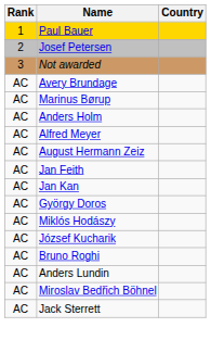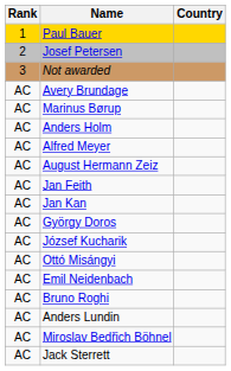 <table class="wikitable sortable" style="text-align:center">
 <tr>
 <th>Rank</th>
 <th>Name</th>
 <th>Country</th>
 </tr>
 <tr bgcolor=gold>
 <td>1</td>
 <td align="left"><a href='#'>Paul Bauer</a></td>
 <td align="left"></td>
 </tr>
 <tr bgcolor=silver>
 <td>2</td>
 <td align="left"><a href='#'>Josef Petersen</a></td>
 <td align="left"></td>
 </tr>
 <tr bgcolor=#CC9966>
 <td>3</td>
 <td align="left"><em>Not awarded</em></td>
 <td align="left"></td>
 </tr>
 <tr>
 <td>AC</td>
 <td align="left"><a href='#'>Avery Brundage</a></td>
 <td align="left"></td>
 </tr>
 <tr>
 <td>AC</td>
 <td align="left"><a href='#'>Marinus Børup</a></td>
 <td align="left"></td>
 </tr>
 <tr>
 <td>AC</td>
 <td align="left"><a href='#'>Anders Holm</a></td>
 <td align="left"></td>
 </tr>
 <tr>
 <td>AC</td>
 <td align="left"><a href='#'>Alfred Meyer</a></td>
 <td align="left"></td>
 </tr>
 <tr>
 <td>AC</td>
 <td align="left"><a href='#'>August Hermann Zeiz</a></td>
 <td align="left"></td>
 </tr>
 <tr>
 <td>AC</td>
 <td align="left"><a href='#'>Jan Feith</a></td>
 <td align="left"></td>
 </tr>
 <tr>
 <td>AC</td>
 <td align="left"><a href='#'>Jan Kan</a></td>
 <td align="left"></td>
 </tr>
 <tr>
 <td>AC</td>
 <td align="left"><a href='#'>György Doros</a></td>
 <td align="left"></td>
 </tr>
 <tr>
 <td>AC</td>
-<td align="left"><a href='#'>Miklós Hodászy</a></td>
+<td align="left"><a href='#'>József Kucharik</a></td>
 <td align="left"></td>
 </tr>
 <tr>
 <td>AC</td>
-<td align="left"><a href='#'>József Kucharik</a></td>
+<td align="left"><a href='#'>Ottó Misángyi</a></td>
+<td align="left"></td>
+</tr>
+<tr>
+<td>AC</td>
+<td align="left"><a href='#'>Emil Neidenbach</a></td>
 <td align="left"></td>
 </tr>
 <tr>
 <td>AC</td>
 <td align="left"><a href='#'>Bruno Roghi</a></td>
 <td align="left"></td>
 </tr>
 <tr>
 <td>AC</td>
 <td align="left">Anders Lundin</td>
 <td align="left"></td>
 </tr>
 <tr>
 <td>AC</td>
 <td align="left"><a href='#'>Miroslav Bedřich Böhnel</a></td>
 <td align="left"></td>
 </tr>
 <tr>
 <td>AC</td>
 <td align="left">Jack Sterrett</td>
 <td align="left"></td>
 </tr>
 </table>
